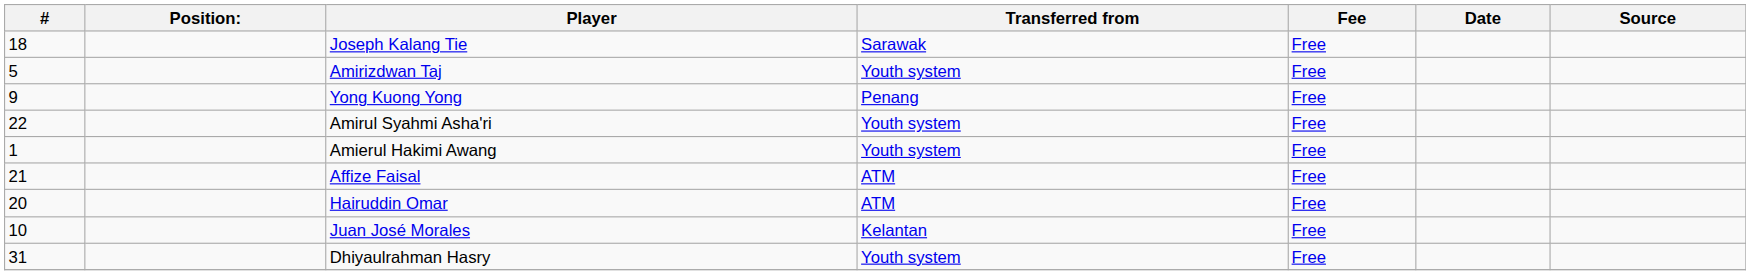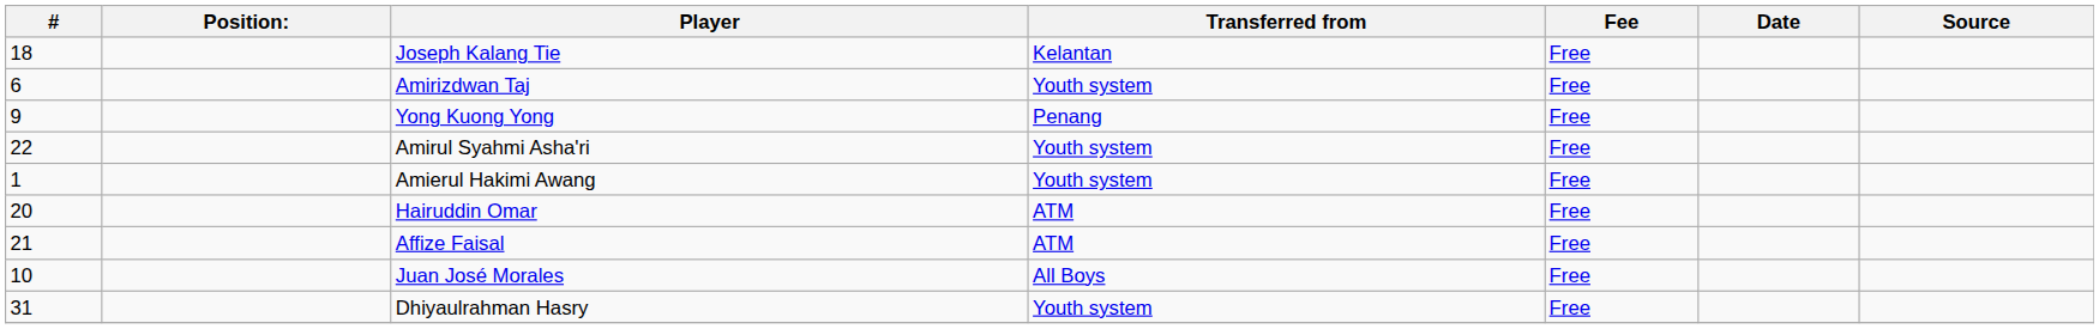 <table class="wikitable sortable" style="width:100%; text-align:center; font-size:95%; text-align:left;">
 <tr>
 <th><strong>#</strong></th>
 <th><strong>Position:</strong></th>
 <th><strong>Player</strong></th>
 <th><strong>Transferred from</strong></th>
 <th><strong>Fee</strong></th>
 <th><strong>Date</strong></th>
 <th><strong>Source</strong></th>
 </tr>
 <tr>
 <td>18</td>
 <td></td>
 <td> <a href='#'>Joseph Kalang Tie</a></td>
-<td> <a href='#'>Sarawak</a></td>
+<td> <a href='#'>Kelantan</a></td>
 <td><a href='#'>Free</a></td>
 <td></td>
 <td></td>
 </tr>
 <tr>
-<td>5</td>
+<td>6</td>
 <td></td>
 <td> <a href='#'>Amirizdwan Taj</a></td>
 <td><a href='#'>Youth system</a></td>
 <td><a href='#'>Free</a></td>
 <td></td>
 <td></td>
 </tr>
 <tr>
 <td>9</td>
 <td></td>
 <td> <a href='#'>Yong Kuong Yong</a></td>
 <td> <a href='#'>Penang</a></td>
 <td><a href='#'>Free</a></td>
 <td></td>
 <td></td>
 </tr>
 <tr>
 <td>22</td>
 <td></td>
 <td> Amirul Syahmi Asha'ri</td>
 <td><a href='#'>Youth system</a></td>
 <td><a href='#'>Free</a></td>
 <td></td>
 <td></td>
 </tr>
 <tr>
 <td>1</td>
 <td></td>
 <td> Amierul Hakimi Awang</td>
 <td><a href='#'>Youth system</a></td>
 <td><a href='#'>Free</a></td>
 <td></td>
 <td></td>
 </tr>
 <tr>
+<td>20</td>
+<td></td>
+<td> <a href='#'>Hairuddin Omar</a></td>
+<td> <a href='#'>ATM</a></td>
+<td><a href='#'>Free</a></td>
+<td></td>
+<td></td>
+</tr>
+<tr>
 <td>21</td>
 <td></td>
 <td> <a href='#'>Affize Faisal</a></td>
 <td> <a href='#'>ATM</a></td>
 <td><a href='#'>Free</a></td>
 <td></td>
 <td></td>
 </tr>
 <tr>
-<td>20</td>
-<td></td>
-<td> <a href='#'>Hairuddin Omar</a></td>
-<td> <a href='#'>ATM</a></td>
-<td><a href='#'>Free</a></td>
-<td></td>
-<td></td>
-</tr>
-<tr>
 <td>10</td>
 <td></td>
 <td> <a href='#'>Juan José Morales</a></td>
-<td> <a href='#'>Kelantan</a></td>
+<td> <a href='#'>All Boys</a></td>
 <td><a href='#'>Free</a></td>
 <td></td>
 <td></td>
 </tr>
 <tr>
 <td>31</td>
 <td></td>
 <td> Dhiyaulrahman Hasry</td>
 <td><a href='#'>Youth system</a></td>
 <td><a href='#'>Free</a></td>
 <td></td>
 <td></td>
 </tr>
 <tr>
 </tr>
 </table>
